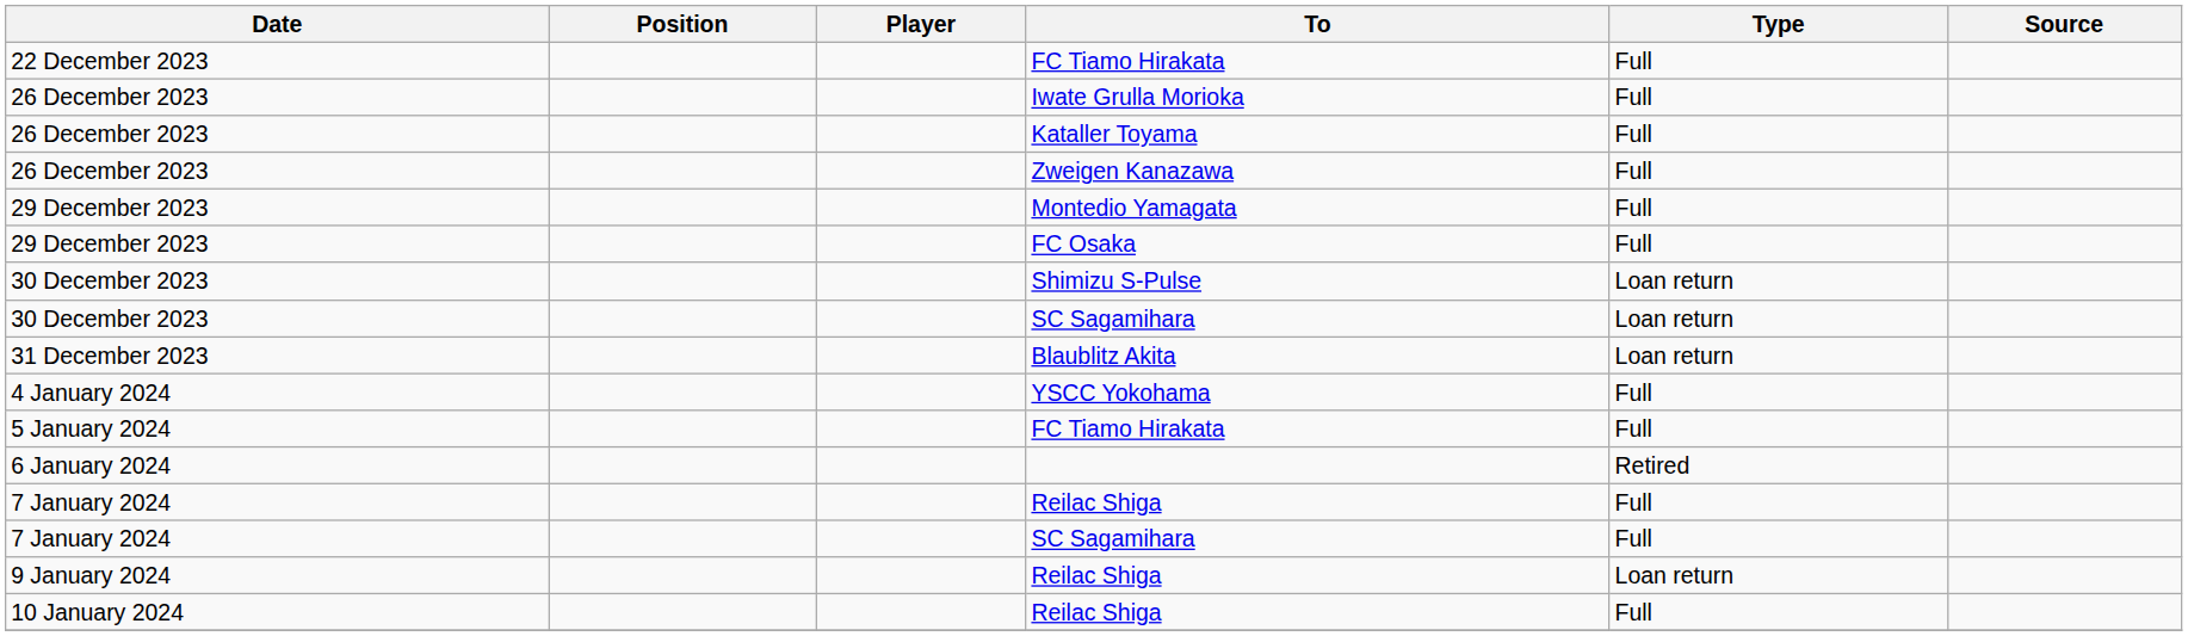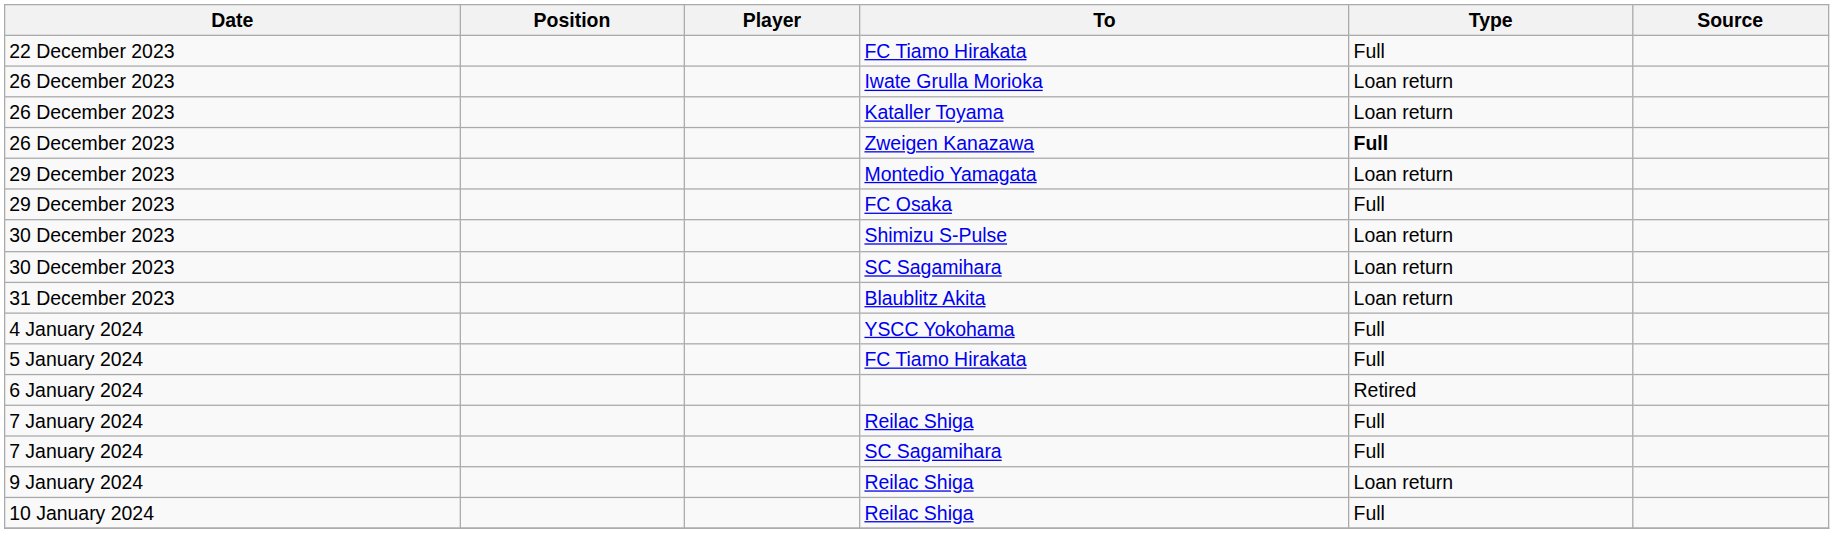 <table class="wikitable sortable" style="width:90%; text-align:center; font-size:95%; text-align:left;">
 <tr>
 <th>Date</th>
 <th>Position</th>
 <th>Player</th>
 <th>To</th>
 <th>Type</th>
 <th>Source</th>
 </tr>
 <tr>
 <td>22 December 2023</td>
 <td></td>
 <td></td>
 <td> <a href='#'>FC Tiamo Hirakata</a></td>
 <td>Full</td>
 <td></td>
 </tr>
 <tr>
 <td>26 December 2023</td>
 <td></td>
 <td></td>
 <td> <a href='#'>Iwate Grulla Morioka</a></td>
-<td>Full</td>
+<td>Loan return</td>
 <td></td>
 </tr>
 <tr>
 <td>26 December 2023</td>
 <td></td>
 <td></td>
 <td> <a href='#'>Kataller Toyama</a></td>
-<td>Full</td>
+<td>Loan return</td>
 <td></td>
 </tr>
 <tr>
 <td>26 December 2023</td>
 <td></td>
 <td></td>
 <td> <a href='#'>Zweigen Kanazawa</a></td>
-<td>Full</td>
+<td><strong>Full</strong></td>
 <td></td>
 </tr>
 <tr>
 <td>29 December 2023</td>
 <td></td>
 <td></td>
 <td> <a href='#'>Montedio Yamagata</a></td>
-<td>Full</td>
+<td>Loan return</td>
 <td></td>
 </tr>
 <tr>
 <td>29 December 2023</td>
 <td></td>
 <td></td>
 <td> <a href='#'>FC Osaka</a></td>
 <td>Full</td>
 <td></td>
 </tr>
 <tr>
 <td>30 December 2023</td>
 <td></td>
 <td></td>
 <td> <a href='#'>Shimizu S-Pulse</a></td>
 <td>Loan return</td>
 <td></td>
 </tr>
 <tr>
 <td>30 December 2023</td>
 <td></td>
 <td></td>
 <td> <a href='#'>SC Sagamihara</a></td>
 <td>Loan return</td>
 <td></td>
 </tr>
 <tr>
 <td>31 December 2023</td>
 <td></td>
 <td></td>
 <td> <a href='#'>Blaublitz Akita</a></td>
 <td>Loan return</td>
 <td></td>
 </tr>
 <tr>
 <td>4 January 2024</td>
 <td></td>
 <td></td>
 <td> <a href='#'>YSCC Yokohama</a></td>
 <td>Full</td>
 <td></td>
 </tr>
 <tr>
 <td>5 January 2024</td>
 <td></td>
 <td></td>
 <td> <a href='#'>FC Tiamo Hirakata</a></td>
 <td>Full</td>
 <td></td>
 </tr>
 <tr>
 <td>6 January 2024</td>
 <td></td>
 <td></td>
 <td></td>
 <td>Retired</td>
 <td></td>
 </tr>
 <tr>
 <td>7 January 2024</td>
 <td></td>
 <td></td>
 <td> <a href='#'>Reilac Shiga</a></td>
 <td>Full</td>
 <td></td>
 </tr>
 <tr>
 <td>7 January 2024</td>
 <td></td>
 <td></td>
 <td> <a href='#'>SC Sagamihara</a></td>
 <td>Full</td>
 <td></td>
 </tr>
 <tr>
 <td>9 January 2024</td>
 <td></td>
 <td></td>
 <td> <a href='#'>Reilac Shiga</a></td>
 <td>Loan return</td>
 <td></td>
 </tr>
 <tr>
 <td>10 January 2024</td>
 <td></td>
 <td></td>
 <td> <a href='#'>Reilac Shiga</a></td>
 <td>Full</td>
 <td></td>
 </tr>
 <tr>
 </tr>
 </table>
